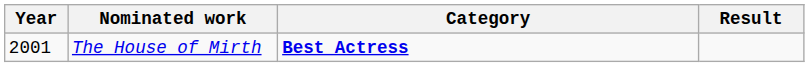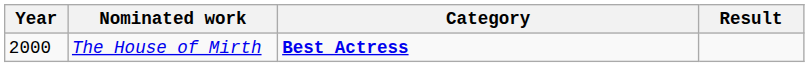 <table style="width:95%;" class="wikitable sortable">
 <tr>
 <th style="width:5%;">Year</th>
 <th style="width:20%;">Nominated work</th>
 <th style="width:40%;">Category</th>
 <th style="width:10%;">Result</th>
 </tr>
 <tr>
-<td>2001</td>
+<td>2000</td>
 <td><em><a href='#'>The House of Mirth</a></em></td>
 <td><strong><a href='#'>Best Actress</a></strong></td>
 <td></td>
 </tr>
 </table>
